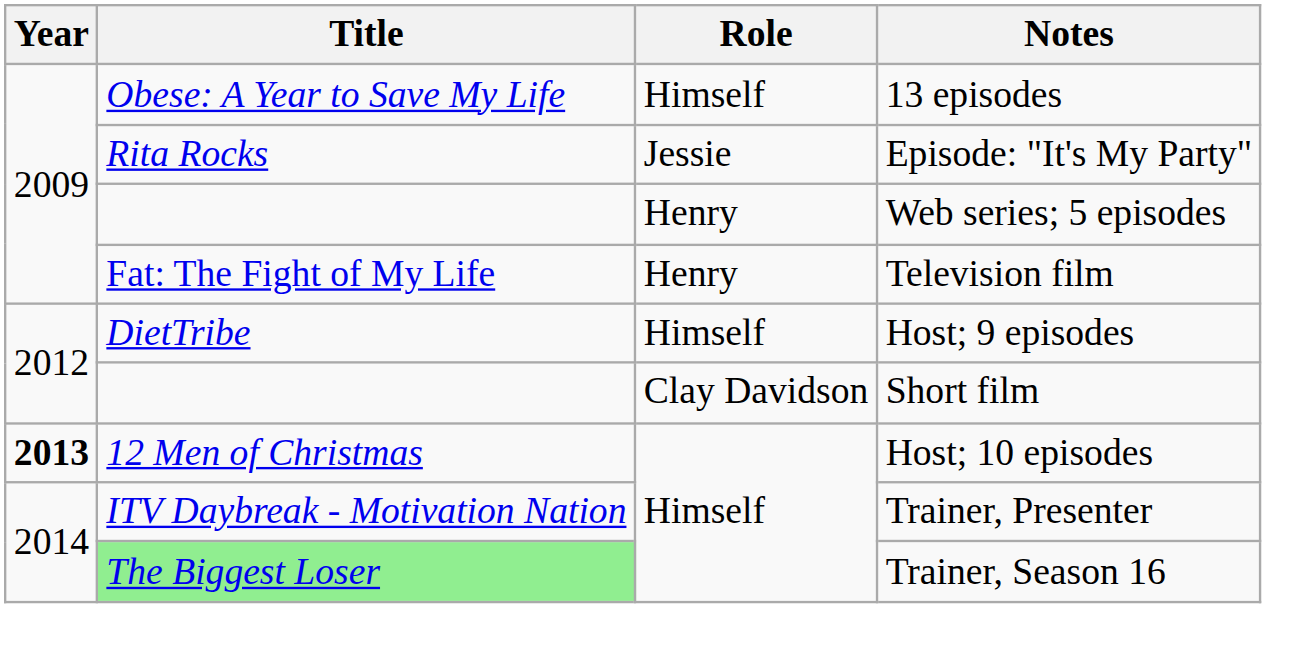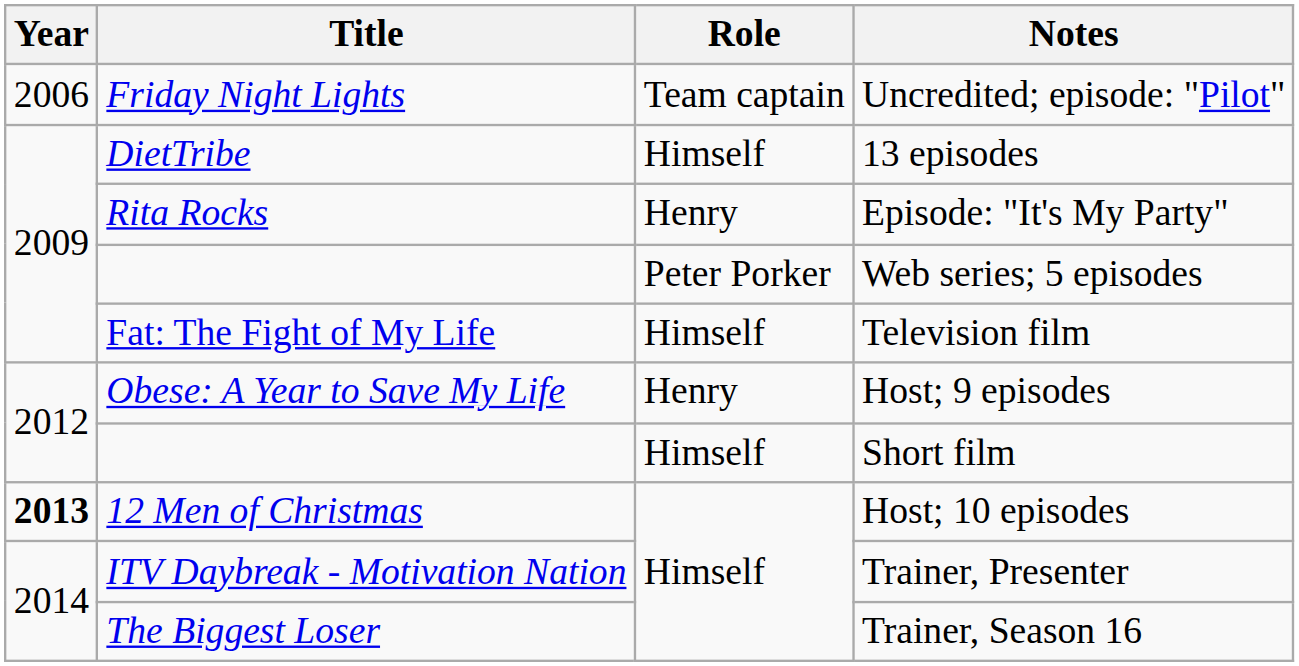 <table class="wikitable sortable">
 <tr>
 <th>Year</th>
 <th>Title</th>
 <th>Role</th>
 <th class="unsortable">Notes</th>
 </tr>
 <tr>
+<td>2006</td>
+<td><em><a href='#'>Friday Night Lights</a></em></td>
+<td>Team captain</td>
+<td>Uncredited; episode: "<a href='#'>Pilot</a>"</td>
+</tr>
+<tr>
 <td rowspan=4>2009</td>
-<td><em><a href='#'>Obese: A Year to Save My Life</a></em></td>
+<td><em><a href='#'>DietTribe</a></em></td>
 <td>Himself</td>
 <td>13 episodes</td>
 </tr>
 <tr>
 <td><em><a href='#'>Rita Rocks</a></em></td>
-<td>Jessie</td>
+<td>Henry</td>
 <td>Episode: "It's My Party"</td>
 </tr>
 <tr>
 <td><em></em></td>
-<td>Henry</td>
+<td>Peter Porker</td>
 <td>Web series; 5 episodes</td>
 </tr>
 <tr>
 <td><a href='#'>Fat: The Fight of My Life</a></td>
-<td>Henry</td>
+<td>Himself</td>
 <td>Television film</td>
 </tr>
 <tr>
 <td rowspan=2>2012</td>
-<td><em><a href='#'>DietTribe</a></em></td>
-<td>Himself</td>
+<td><em><a href='#'>Obese: A Year to Save My Life</a></em></td>
+<td>Henry</td>
 <td>Host; 9 episodes</td>
 </tr>
 <tr>
 <td><em></em></td>
-<td>Clay Davidson</td>
+<td>Himself</td>
 <td>Short film</td>
 </tr>
 <tr>
 <td><strong>2013</strong></td>
 <td><em><a href='#'>12 Men of Christmas</a></em></td>
 <td rowspan=3>Himself</td>
 <td>Host; 10 episodes</td>
 </tr>
 <tr>
 <td rowspan=2>2014</td>
 <td><em><a href='#'>ITV Daybreak - Motivation Nation</a></em></td>
 <td>Trainer, Presenter</td>
 </tr>
 <tr>
-<td style="background: lightgreen;"><em><a href='#'>The Biggest Loser</a></em></td>
+<td><em><a href='#'>The Biggest Loser</a></em></td>
 <td>Trainer, Season 16</td>
 </tr>
 </table>
